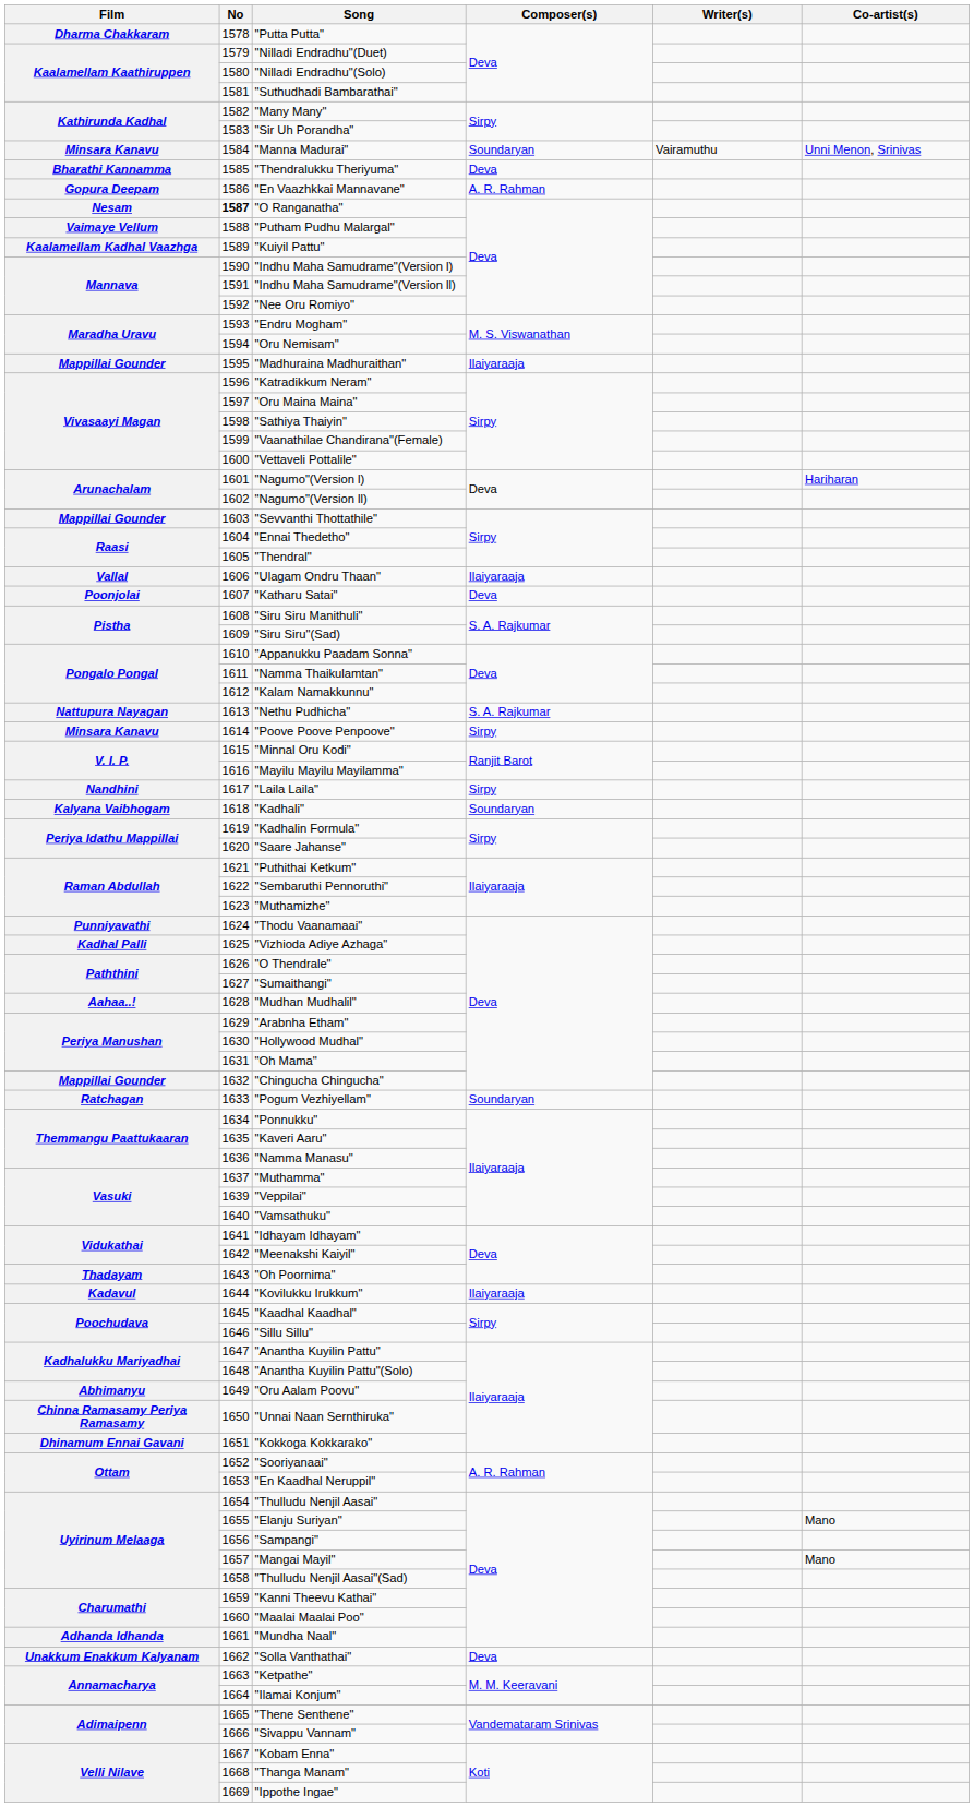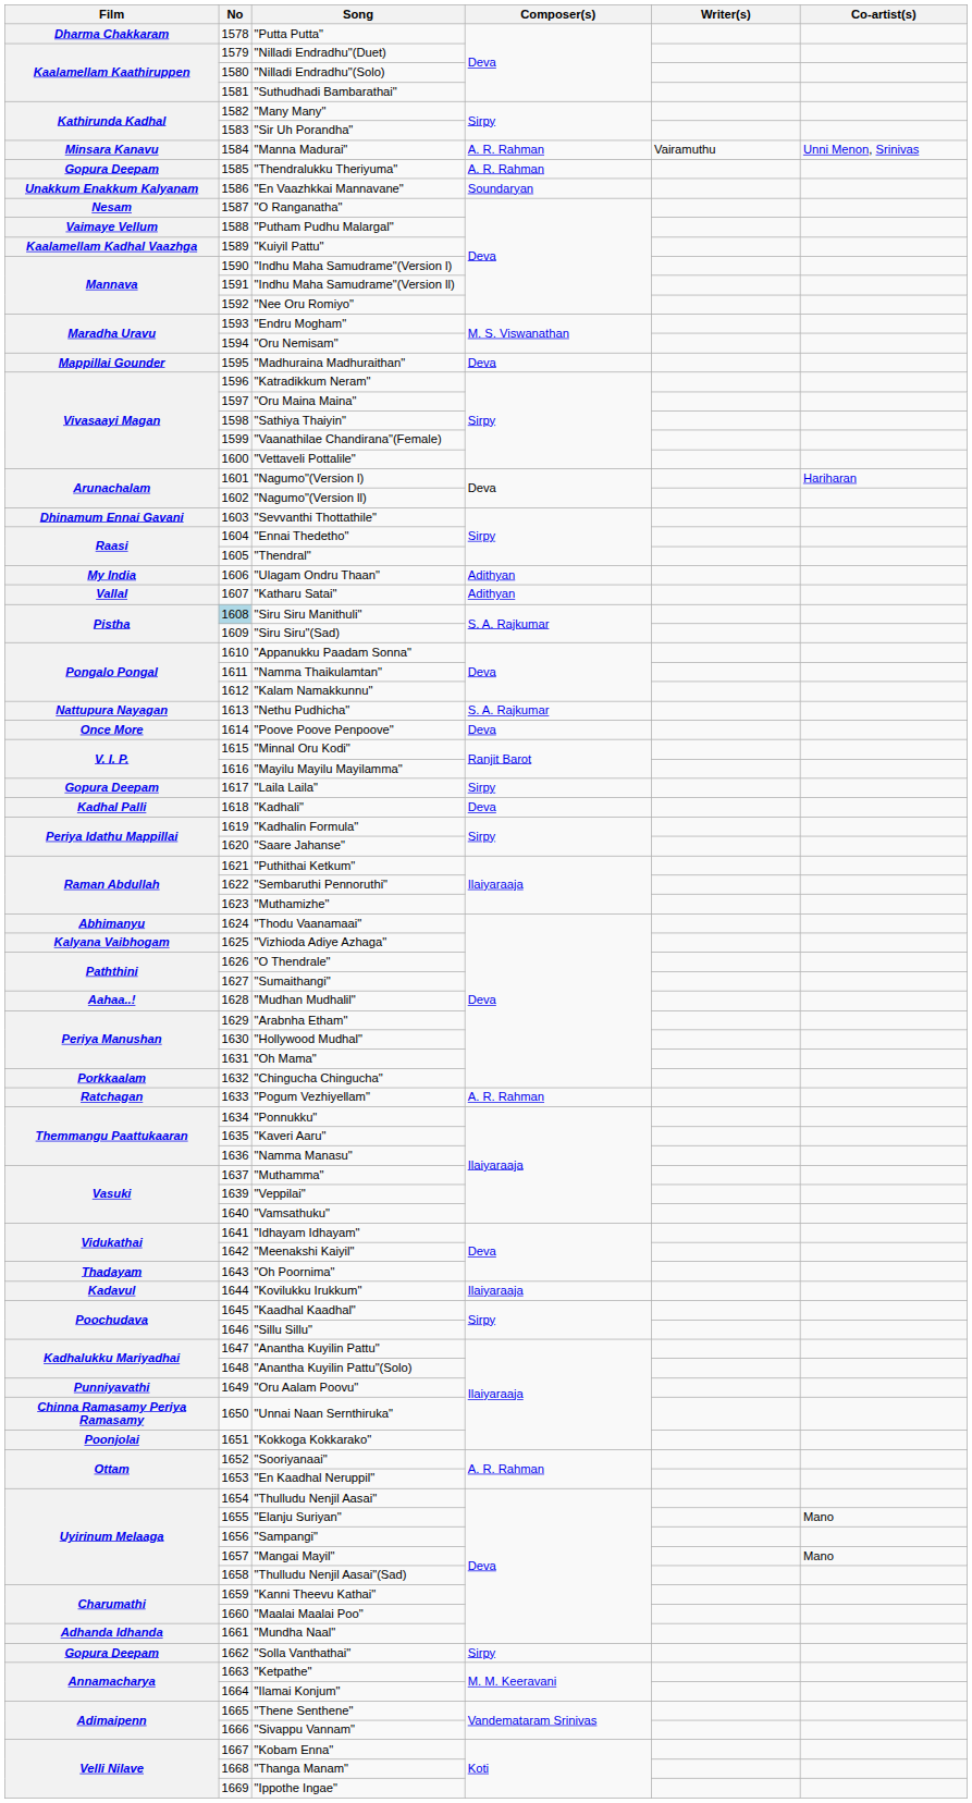 <table class="wikitable plainrowheaders" width="100%" textcolor:#000;">
 <tr>
 <th scope="col" width=23%><strong>Film</strong></th>
 <th><strong>No</strong></th>
 <th scope="col" width=23%><strong>Song</strong></th>
 <th scope="col" width=20%><strong>Composer(s)</strong></th>
 <th scope="col" width=16%><strong>Writer(s)</strong></th>
 <th scope="col" width=18%><strong>Co-artist(s)</strong></th>
 </tr>
 <tr>
 <th><em><a href='#'>Dharma Chakkaram</a></em></th>
 <td>1578</td>
 <td>"Putta Putta"</td>
 <td rowspan="4"><a href='#'>Deva</a></td>
 <td></td>
 <td></td>
 </tr>
 <tr>
 <th rowspan="3"><em><a href='#'>Kaalamellam Kaathiruppen</a></em></th>
 <td>1579</td>
 <td>"Nilladi Endradhu"(Duet)</td>
 <td></td>
 <td></td>
 </tr>
 <tr>
 <td>1580</td>
 <td>"Nilladi Endradhu"(Solo)</td>
 <td></td>
 <td></td>
 </tr>
 <tr>
 <td>1581</td>
 <td>"Suthudhadi Bambarathai"</td>
 <td></td>
 <td></td>
 </tr>
 <tr>
 <th rowspan="2"><em><a href='#'>Kathirunda Kadhal</a></em></th>
 <td>1582</td>
 <td>"Many Many"</td>
 <td rowspan="2"><a href='#'>Sirpy</a></td>
 <td></td>
 <td></td>
 </tr>
 <tr>
 <td>1583</td>
 <td>"Sir Uh Porandha"</td>
 <td></td>
 <td></td>
 </tr>
 <tr>
 <th><em><a href='#'>Minsara Kanavu</a></em></th>
 <td>1584</td>
 <td>"Manna Madurai"</td>
-<td><a href='#'>Soundaryan</a></td>
+<td><a href='#'>A. R. Rahman</a></td>
 <td>Vairamuthu</td>
 <td><a href='#'>Unni Menon</a>, <a href='#'>Srinivas</a></td>
 </tr>
 <tr>
-<th><em><a href='#'>Bharathi Kannamma</a></em></th>
+<th><em><a href='#'>Gopura Deepam</a></em></th>
 <td>1585</td>
 <td>"Thendralukku Theriyuma"</td>
-<td><a href='#'>Deva</a></td>
-<td></td>
-<td></td>
-</tr>
-<tr>
-<th><em><a href='#'>Gopura Deepam</a></em></th>
-<td>1586</td>
-<td>"En Vaazhkkai Mannavane"</td>
 <td><a href='#'>A. R. Rahman</a></td>
 <td></td>
 <td></td>
 </tr>
 <tr>
+<th><a href='#'><em>Unakkum Enakkum Kalyanam</em></a></th>
+<td>1586</td>
+<td>"En Vaazhkkai Mannavane"</td>
+<td><a href='#'>Soundaryan</a></td>
+<td></td>
+<td></td>
+</tr>
+<tr>
 <th><em><a href='#'>Nesam</a></em></th>
-<td><strong>1587</strong></td>
+<td>1587</td>
 <td>"O Ranganatha"</td>
 <td rowspan="6"><a href='#'>Deva</a></td>
 <td></td>
 <td></td>
 </tr>
 <tr>
 <th><em><a href='#'>Vaimaye Vellum</a></em></th>
 <td>1588</td>
 <td>"Putham Pudhu Malargal"</td>
 <td></td>
 <td></td>
 </tr>
 <tr>
 <th><em><a href='#'>Kaalamellam Kadhal Vaazhga</a></em></th>
 <td>1589</td>
 <td>"Kuiyil Pattu"</td>
 <td></td>
 <td></td>
 </tr>
 <tr>
 <th rowspan="3"><a href='#'><em>Mannava</em></a></th>
 <td>1590</td>
 <td>"Indhu Maha Samudrame"(Version l)</td>
 <td></td>
 <td></td>
 </tr>
 <tr>
 <td>1591</td>
 <td>"Indhu Maha Samudrame"(Version ll)</td>
 <td></td>
 <td></td>
 </tr>
 <tr>
 <td>1592</td>
 <td>"Nee Oru Romiyo"</td>
 <td></td>
 <td></td>
 </tr>
 <tr>
 <th rowspan="2"><a href='#'><em>Maradha Uravu</em></a></th>
 <td>1593</td>
 <td>"Endru Mogham"</td>
 <td rowspan="2"><a href='#'>M. S. Viswanathan</a></td>
 <td></td>
 <td></td>
 </tr>
 <tr>
 <td>1594</td>
 <td>"Oru Nemisam"</td>
 <td></td>
 <td></td>
 </tr>
 <tr>
 <th><em><a href='#'>Mappillai Gounder</a></em></th>
 <td>1595</td>
 <td>"Madhuraina Madhuraithan"</td>
-<td><a href='#'>Ilaiyaraaja</a></td>
+<td><a href='#'>Deva</a></td>
 <td></td>
 <td></td>
 </tr>
 <tr>
 <th rowspan="5"><em><a href='#'>Vivasaayi Magan</a></em></th>
 <td>1596</td>
 <td>"Katradikkum Neram"</td>
 <td rowspan="5"><a href='#'>Sirpy</a></td>
 <td></td>
 <td></td>
 </tr>
 <tr>
 <td>1597</td>
 <td>"Oru Maina Maina"</td>
 <td></td>
 <td></td>
 </tr>
 <tr>
 <td>1598</td>
 <td>"Sathiya Thaiyin"</td>
 <td></td>
 <td></td>
 </tr>
 <tr>
 <td>1599</td>
 <td>"Vaanathilae Chandirana"(Female)</td>
 <td></td>
 <td></td>
 </tr>
 <tr>
 <td>1600</td>
 <td>"Vettaveli Pottalile"</td>
 <td></td>
 <td></td>
 </tr>
 <tr>
 <th rowspan="2"><em><a href='#'>Arunachalam</a></em></th>
 <td>1601</td>
 <td>"Nagumo"(Version l)</td>
 <td rowspan="2">Deva</td>
 <td></td>
 <td><a href='#'>Hariharan</a></td>
 </tr>
 <tr>
 <td>1602</td>
 <td>"Nagumo"(Version ll)</td>
 <td></td>
 <td></td>
 </tr>
 <tr>
-<th><em><a href='#'>Mappillai Gounder</a></em></th>
+<th><em><a href='#'>Dhinamum Ennai Gavani</a></em></th>
 <td>1603</td>
 <td>"Sevvanthi Thottathile"</td>
 <td rowspan="3"><a href='#'>Sirpy</a></td>
 <td></td>
 <td></td>
 </tr>
 <tr>
 <th rowspan="2"><em><a href='#'>Raasi</a></em></th>
 <td>1604</td>
 <td>"Ennai Thedetho"</td>
 <td></td>
 <td></td>
 </tr>
 <tr>
 <td>1605</td>
 <td>"Thendral"</td>
 <td></td>
 <td></td>
 </tr>
 <tr>
-<th><em><a href='#'>Vallal</a></em></th>
+<th><a href='#'><em>My India</em></a></th>
 <td>1606</td>
 <td>"Ulagam Ondru Thaan"</td>
-<td><a href='#'>Ilaiyaraaja</a></td>
+<td><a href='#'>Adithyan</a></td>
 <td></td>
 <td></td>
 </tr>
 <tr>
-<th><a href='#'><em>Poonjolai</em></a></th>
+<th><em><a href='#'>Vallal</a></em></th>
 <td>1607</td>
 <td>"Katharu Satai"</td>
-<td><a href='#'>Deva</a></td>
+<td><a href='#'>Adithyan</a></td>
 <td></td>
 <td></td>
 </tr>
 <tr>
 <th rowspan="2"><em><a href='#'>Pistha</a></em></th>
-<td>1608</td>
+<td style="background: lightblue;">1608</td>
 <td>"Siru Siru Manithuli"</td>
 <td rowspan="2"><a href='#'>S. A. Rajkumar</a></td>
 <td></td>
 <td></td>
 </tr>
 <tr>
 <td>1609</td>
 <td>"Siru Siru"(Sad)</td>
 <td></td>
 <td></td>
 </tr>
 <tr>
 <th rowspan="3"><em><a href='#'>Pongalo Pongal</a></em></th>
 <td>1610</td>
 <td>"Appanukku Paadam Sonna"</td>
 <td rowspan="3"><a href='#'>Deva</a></td>
 <td></td>
 <td></td>
 </tr>
 <tr>
 <td>1611</td>
 <td>"Namma Thaikulamtan"</td>
 <td></td>
 <td></td>
 </tr>
 <tr>
 <td>1612</td>
 <td>"Kalam Namakkunnu"</td>
 <td></td>
 <td></td>
 </tr>
 <tr>
 <th><em><a href='#'>Nattupura Nayagan</a></em></th>
 <td>1613</td>
 <td>"Nethu Pudhicha"</td>
 <td><a href='#'>S. A. Rajkumar</a></td>
 <td></td>
 <td></td>
 </tr>
 <tr>
-<th><em><a href='#'>Minsara Kanavu</a></em></th>
+<th><a href='#'><em>Once More</em></a></th>
 <td>1614</td>
 <td>"Poove Poove Penpoove"</td>
-<td><a href='#'>Sirpy</a></td>
+<td><a href='#'>Deva</a></td>
 <td></td>
 <td></td>
 </tr>
 <tr>
 <th rowspan="2"><a href='#'><em>V. I. P.</em></a></th>
 <td>1615</td>
 <td>"Minnal Oru Kodi"</td>
 <td rowspan="2"><a href='#'>Ranjit Barot</a></td>
 <td></td>
 <td></td>
 </tr>
 <tr>
 <td>1616</td>
 <td>"Mayilu Mayilu Mayilamma"</td>
 <td></td>
 <td></td>
 </tr>
 <tr>
-<th><em><a href='#'>Nandhini</a></em></th>
+<th><em><a href='#'>Gopura Deepam</a></em></th>
 <td>1617</td>
 <td>"Laila Laila"</td>
 <td><a href='#'>Sirpy</a></td>
 <td></td>
 <td></td>
 </tr>
 <tr>
-<th><a href='#'><em>Kalyana Vaibhogam</em></a></th>
+<th><em><a href='#'>Kadhal Palli</a></em></th>
 <td>1618</td>
 <td>"Kadhali"</td>
-<td><a href='#'>Soundaryan</a></td>
+<td><a href='#'>Deva</a></td>
 <td></td>
 <td></td>
 </tr>
 <tr>
 <th rowspan="2"><em><a href='#'>Periya Idathu Mappillai</a></em></th>
 <td>1619</td>
 <td>"Kadhalin Formula"</td>
 <td rowspan="2"><a href='#'>Sirpy</a></td>
 <td></td>
 <td></td>
 </tr>
 <tr>
 <td>1620</td>
 <td>"Saare Jahanse"</td>
 <td></td>
 <td></td>
 </tr>
 <tr>
 <th rowspan="3"><em><a href='#'>Raman Abdullah</a></em></th>
 <td>1621</td>
 <td>"Puthithai Ketkum"</td>
 <td rowspan="3"><a href='#'>Ilaiyaraaja</a></td>
 <td></td>
 <td></td>
 </tr>
 <tr>
 <td>1622</td>
 <td>"Sembaruthi Pennoruthi"</td>
 <td></td>
 <td></td>
 </tr>
 <tr>
 <td>1623</td>
 <td>"Muthamizhe"</td>
 <td></td>
 <td></td>
 </tr>
 <tr>
-<th><em><a href='#'>Punniyavathi</a></em></th>
+<th><a href='#'><em>Abhimanyu</em></a></th>
 <td>1624</td>
 <td>"Thodu Vaanamaai"</td>
 <td rowspan="9"><a href='#'>Deva</a></td>
 <td></td>
 <td></td>
 </tr>
 <tr>
-<th><em><a href='#'>Kadhal Palli</a></em></th>
+<th><a href='#'><em>Kalyana Vaibhogam</em></a></th>
 <td>1625</td>
 <td>"Vizhioda Adiye Azhaga"</td>
 <td></td>
 <td></td>
 </tr>
 <tr>
 <th rowspan="2"><a href='#'><em>Paththini</em></a></th>
 <td>1626</td>
 <td>"O Thendrale"</td>
 <td></td>
 <td></td>
 </tr>
 <tr>
 <td>1627</td>
 <td>"Sumaithangi"</td>
 <td></td>
 <td></td>
 </tr>
 <tr>
 <th><em><a href='#'>Aahaa..!</a></em></th>
 <td>1628</td>
 <td>"Mudhan Mudhalil"</td>
 <td></td>
 <td></td>
 </tr>
 <tr>
 <th rowspan="3"><em><a href='#'>Periya Manushan</a></em></th>
 <td>1629</td>
 <td>"Arabnha Etham"</td>
 <td></td>
 <td></td>
 </tr>
 <tr>
 <td>1630</td>
 <td>"Hollywood Mudhal"</td>
 <td></td>
 <td></td>
 </tr>
 <tr>
 <td>1631</td>
 <td>"Oh Mama"</td>
 <td></td>
 <td></td>
 </tr>
 <tr>
-<th><em><a href='#'>Mappillai Gounder</a></em></th>
+<th><em><a href='#'>Porkkaalam</a></em></th>
 <td>1632</td>
 <td>"Chingucha Chingucha"</td>
 <td></td>
 <td></td>
 </tr>
 <tr>
 <th><em><a href='#'>Ratchagan</a></em></th>
 <td>1633</td>
 <td>"Pogum Vezhiyellam"</td>
-<td><a href='#'>Soundaryan</a></td>
+<td><a href='#'>A. R. Rahman</a></td>
 <td></td>
 <td></td>
 </tr>
 <tr>
 <th rowspan="3"><em><a href='#'>Themmangu Paattukaaran</a></em></th>
 <td>1634</td>
 <td>"Ponnukku"</td>
 <td rowspan="6"><a href='#'>Ilaiyaraaja</a></td>
 <td></td>
 <td></td>
 </tr>
 <tr>
 <td>1635</td>
 <td>"Kaveri Aaru"</td>
 <td></td>
 <td></td>
 </tr>
 <tr>
 <td>1636</td>
 <td>"Namma Manasu"</td>
 <td></td>
 <td></td>
 </tr>
 <tr>
 <th rowspan="3"><a href='#'><em>Vasuki</em></a></th>
 <td>1637</td>
 <td>"Muthamma"</td>
 <td></td>
 <td></td>
 </tr>
 <tr>
 <td>1639</td>
 <td>"Veppilai"</td>
 <td></td>
 <td></td>
 </tr>
 <tr>
 <td>1640</td>
 <td>"Vamsathuku"</td>
 <td></td>
 <td></td>
 </tr>
 <tr>
 <th rowspan="2"><a href='#'><em>Vidukathai</em></a></th>
 <td>1641</td>
 <td>"Idhayam Idhayam"</td>
 <td rowspan="3"><a href='#'>Deva</a></td>
 <td></td>
 <td></td>
 </tr>
 <tr>
 <td>1642</td>
 <td>"Meenakshi Kaiyil"</td>
 <td></td>
 <td></td>
 </tr>
 <tr>
 <th><em><a href='#'>Thadayam</a></em></th>
 <td>1643</td>
 <td>"Oh Poornima"</td>
 <td></td>
 <td></td>
 </tr>
 <tr>
 <th><em><a href='#'>Kadavul</a></em></th>
 <td>1644</td>
 <td>"Kovilukku Irukkum"</td>
 <td><a href='#'>Ilaiyaraaja</a></td>
 <td></td>
 <td></td>
 </tr>
 <tr>
 <th rowspan="2"><em><a href='#'>Poochudava</a></em></th>
 <td>1645</td>
 <td>"Kaadhal Kaadhal"</td>
 <td rowspan="2"><a href='#'>Sirpy</a></td>
 <td></td>
 <td></td>
 </tr>
 <tr>
 <td>1646</td>
 <td>"Sillu Sillu"</td>
 <td></td>
 <td></td>
 </tr>
 <tr>
 <th rowspan="2"><em><a href='#'>Kadhalukku Mariyadhai</a></em></th>
 <td>1647</td>
 <td>"Anantha Kuyilin Pattu"</td>
 <td rowspan="5"><a href='#'>Ilaiyaraaja</a></td>
 <td></td>
 <td></td>
 </tr>
 <tr>
 <td>1648</td>
 <td>"Anantha Kuyilin Pattu"(Solo)</td>
 <td></td>
 <td></td>
 </tr>
 <tr>
-<th><a href='#'><em>Abhimanyu</em></a></th>
+<th><em><a href='#'>Punniyavathi</a></em></th>
 <td>1649</td>
 <td>"Oru Aalam Poovu"</td>
 <td></td>
 <td></td>
 </tr>
 <tr>
 <th><a href='#'><em>Chinna Ramasamy Periya Ramasamy</em></a></th>
 <td>1650</td>
 <td>"Unnai Naan Sernthiruka"</td>
 <td></td>
 <td></td>
 </tr>
 <tr>
-<th><em><a href='#'>Dhinamum Ennai Gavani</a></em></th>
+<th><a href='#'><em>Poonjolai</em></a></th>
 <td>1651</td>
 <td>"Kokkoga Kokkarako"</td>
 <td></td>
 <td></td>
 </tr>
 <tr>
 <th rowspan="2"><em><a href='#'>Ottam</a></em></th>
 <td>1652</td>
 <td>"Sooriyanaai"</td>
 <td rowspan="2"><a href='#'>A. R. Rahman</a></td>
 <td></td>
 <td></td>
 </tr>
 <tr>
 <td>1653</td>
 <td>"En Kaadhal Neruppil"</td>
 <td></td>
 <td></td>
 </tr>
 <tr>
 <th rowspan="5"><a href='#'><em>Uyirinum Melaaga</em></a></th>
 <td>1654</td>
 <td>"Thulludu Nenjil Aasai"</td>
 <td rowspan="8"><a href='#'>Deva</a></td>
 <td></td>
 <td></td>
 </tr>
 <tr>
 <td>1655</td>
 <td>"Elanju Suriyan"</td>
 <td></td>
 <td>Mano</td>
 </tr>
 <tr>
 <td>1656</td>
 <td>"Sampangi"</td>
 <td></td>
 <td></td>
 </tr>
 <tr>
 <td>1657</td>
 <td>"Mangai Mayil"</td>
 <td></td>
 <td>Mano</td>
 </tr>
 <tr>
 <td>1658</td>
 <td>"Thulludu Nenjil Aasai"(Sad)</td>
 <td></td>
 <td></td>
 </tr>
 <tr>
 <th rowspan="2"><em><a href='#'>Charumathi</a></em></th>
 <td>1659</td>
 <td>"Kanni Theevu Kathai"</td>
 <td></td>
 <td></td>
 </tr>
 <tr>
 <td>1660</td>
 <td>"Maalai Maalai Poo"</td>
 <td></td>
 <td></td>
 </tr>
 <tr>
 <th><a href='#'><em>Adhanda Idhanda</em></a></th>
 <td>1661</td>
 <td>"Mundha Naal"</td>
 <td></td>
 <td></td>
 </tr>
 <tr>
-<th><a href='#'><em>Unakkum Enakkum Kalyanam</em></a></th>
+<th><em><a href='#'>Gopura Deepam</a></em></th>
 <td>1662</td>
 <td>"Solla Vanthathai"</td>
-<td><a href='#'>Deva</a></td>
+<td><a href='#'>Sirpy</a></td>
 <td></td>
 <td></td>
 </tr>
 <tr>
 <th rowspan="2"><a href='#'><em>Annamacharya</em></a></th>
 <td>1663</td>
 <td>"Ketpathe"</td>
 <td rowspan="2"><a href='#'>M. M. Keeravani</a></td>
 <td></td>
 <td></td>
 </tr>
 <tr>
 <td>1664</td>
 <td>"Ilamai Konjum"</td>
 <td></td>
 <td></td>
 </tr>
 <tr>
 <th rowspan="2"><a href='#'><em>Adimaipenn</em></a></th>
 <td>1665</td>
 <td>"Thene Senthene"</td>
 <td rowspan="2"><a href='#'>Vandemataram Srinivas</a></td>
 <td></td>
 <td></td>
 </tr>
 <tr>
 <td>1666</td>
 <td>"Sivappu Vannam"</td>
 <td></td>
 <td></td>
 </tr>
 <tr>
 <th rowspan="3"><a href='#'><em>Velli Nilave</em></a></th>
 <td>1667</td>
 <td>"Kobam Enna"</td>
 <td rowspan="3"><a href='#'>Koti</a></td>
 <td></td>
 <td></td>
 </tr>
 <tr>
 <td>1668</td>
 <td>"Thanga Manam"</td>
 <td></td>
 <td></td>
 </tr>
 <tr>
 <td>1669</td>
 <td>"Ippothe Ingae"</td>
 <td></td>
 <td></td>
 </tr>
 </table>
